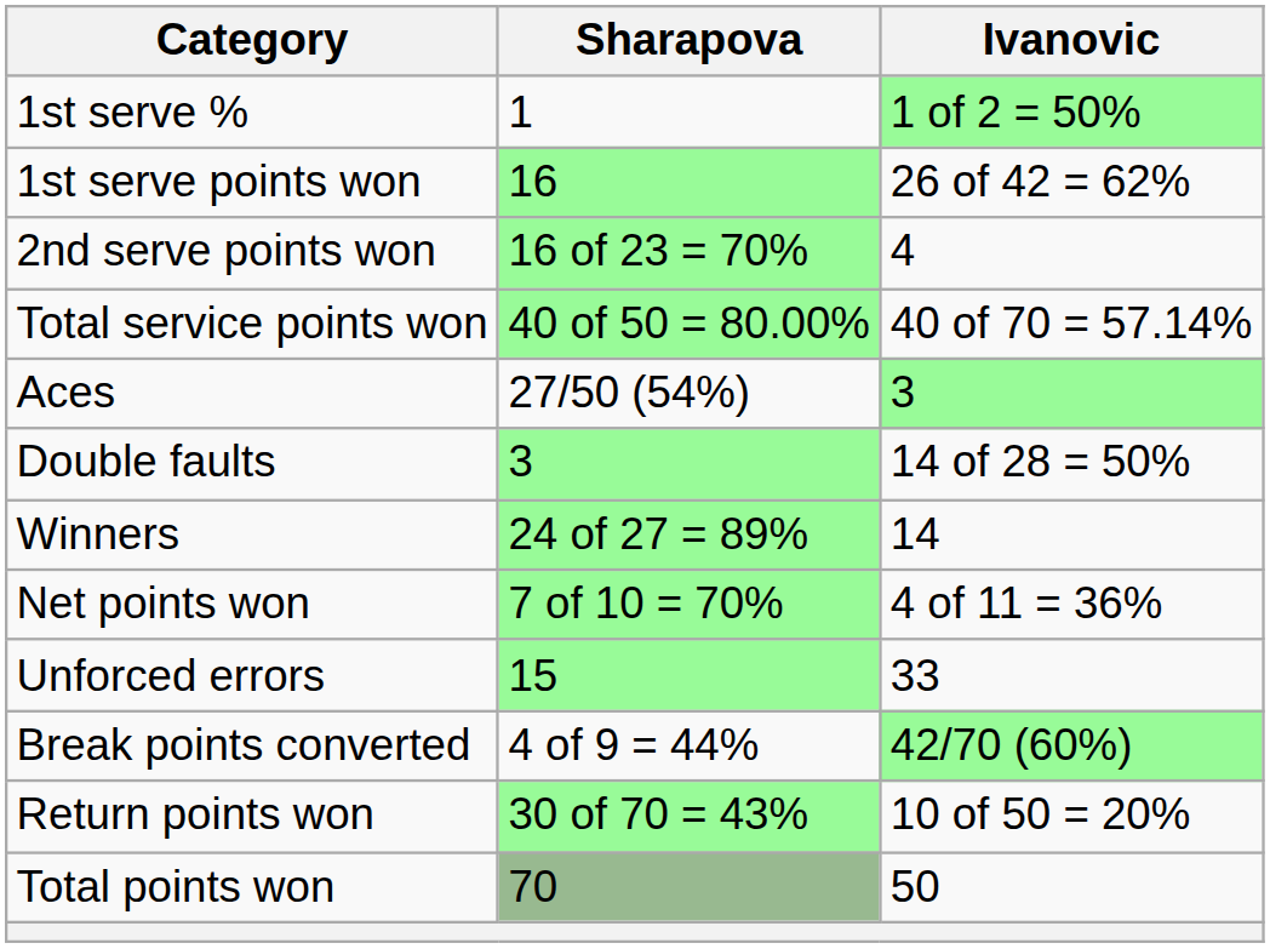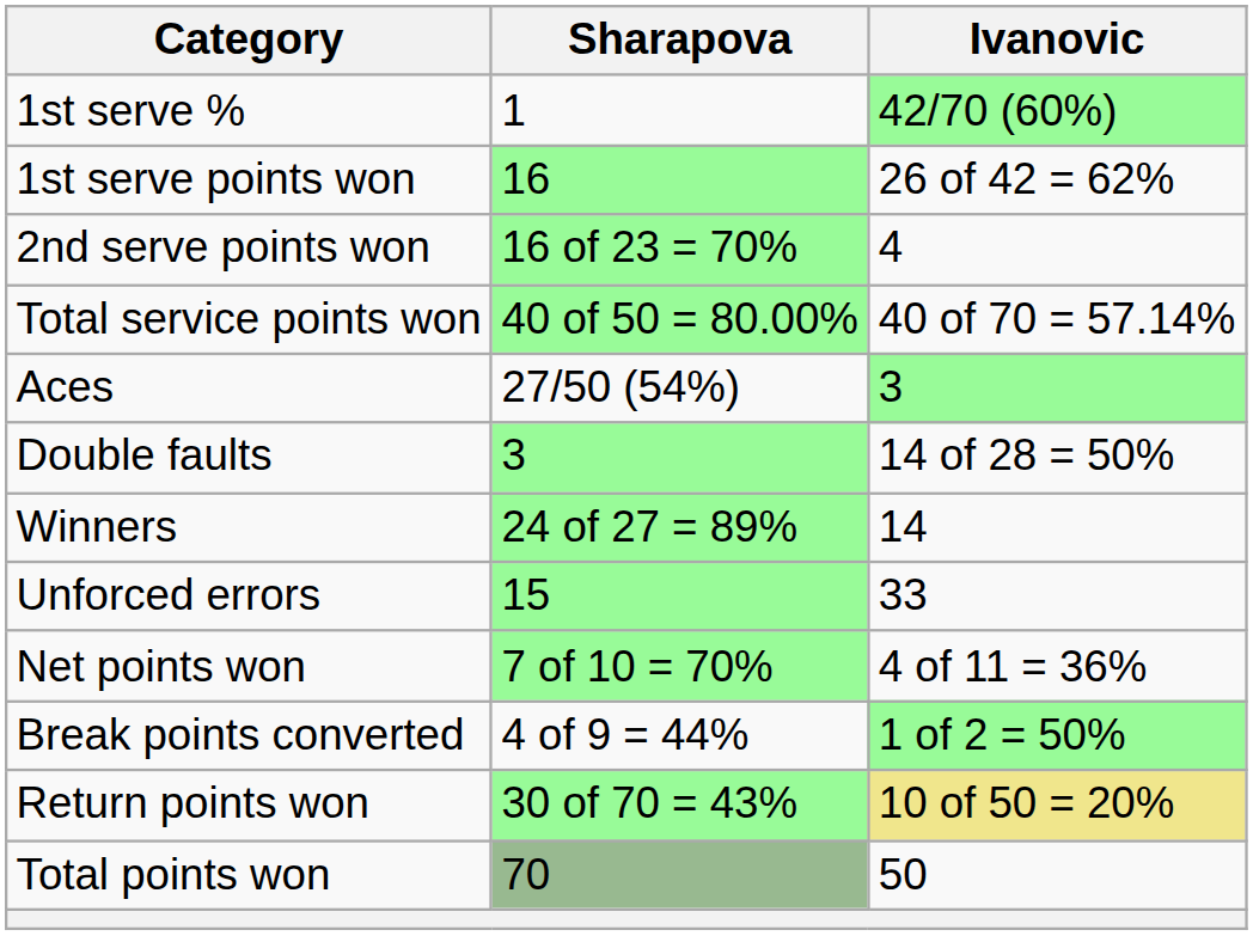 <table class="wikitable">
 <tr>
 <th>Category</th>
 <th> Sharapova</th>
 <th> Ivanovic</th>
 </tr>
 <tr>
 <td>1st serve %</td>
 <td>1</td>
-<td bgcolor=98FB98>1 of 2 = 50%</td>
+<td bgcolor=98FB98>42/70 (60%)</td>
 </tr>
 <tr>
 <td>1st serve points won</td>
 <td bgcolor=98FB98>16</td>
 <td>26 of 42 = 62%</td>
 </tr>
 <tr>
 <td>2nd serve points won</td>
 <td bgcolor=98FB98>16 of 23 = 70%</td>
 <td>4</td>
 </tr>
 <tr>
 <td>Total service points won</td>
 <td bgcolor=98FB98>40 of 50 = 80.00%</td>
 <td>40 of 70 = 57.14%</td>
 </tr>
 <tr>
 <td>Aces</td>
 <td>27/50 (54%)</td>
 <td bgcolor=98FB98>3</td>
 </tr>
 <tr>
 <td>Double faults</td>
 <td bgcolor=98FB98>3</td>
 <td>14 of 28 = 50%</td>
 </tr>
 <tr>
 <td>Winners</td>
 <td bgcolor=98FB98>24 of 27 = 89%</td>
 <td>14</td>
 </tr>
 <tr>
+<td>Unforced errors</td>
+<td bgcolor=98FB98>15</td>
+<td>33</td>
+</tr>
+<tr>
 <td>Net points won</td>
 <td bgcolor=98FB98>7 of 10 = 70%</td>
 <td>4 of 11 = 36%</td>
 </tr>
 <tr>
-<td>Unforced errors</td>
-<td bgcolor=98FB98>15</td>
-<td>33</td>
-</tr>
-<tr>
 <td>Break points converted</td>
 <td>4 of 9 = 44%</td>
-<td bgcolor=98FB98>42/70 (60%)</td>
+<td bgcolor=98FB98>1 of 2 = 50%</td>
 </tr>
 <tr>
 <td>Return points won</td>
 <td bgcolor=98FB98>30 of 70 = 43%</td>
-<td>10 of 50 = 20%</td>
+<td style="background: khaki;">10 of 50 = 20%</td>
 </tr>
 <tr>
 <td>Total points won</td>
 <td bgcolor=98FB989>70</td>
 <td>50</td>
 </tr>
 <tr>
 <th colspan=3></th>
 </tr>
 </table>
